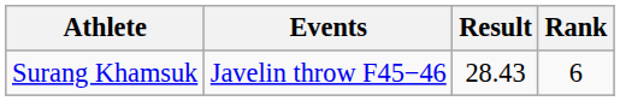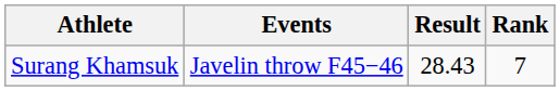 <table class=wikitable style="font-size:90%">
 <tr>
 <th>Athlete</th>
 <th>Events</th>
 <th>Result</th>
 <th>Rank</th>
 </tr>
 <tr align=center>
 <td align=left><a href='#'>Surang Khamsuk</a></td>
 <td align=left><a href='#'>Javelin throw F45−46</a></td>
 <td>28.43</td>
-<td>6</td>
+<td>7</td>
 </tr>
 </table>
